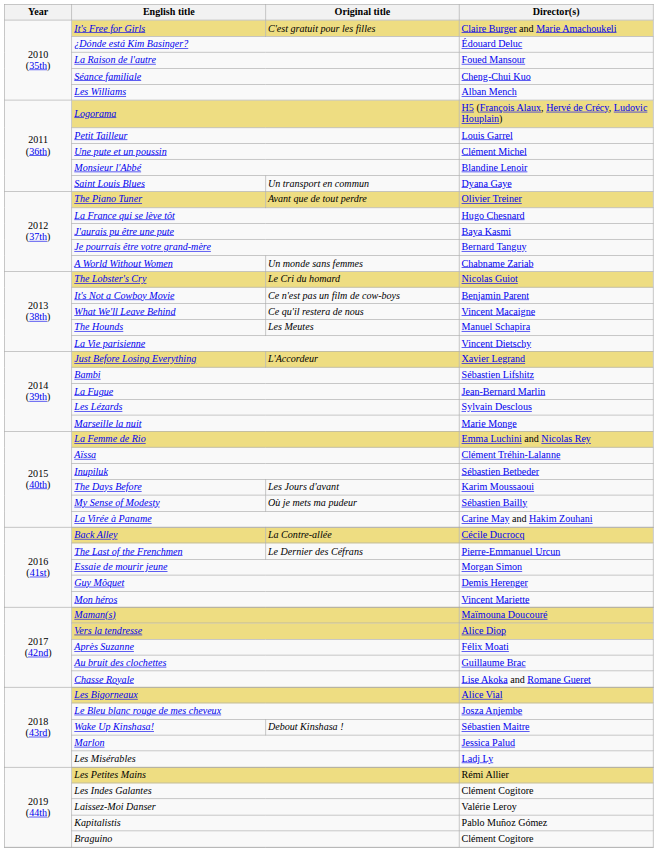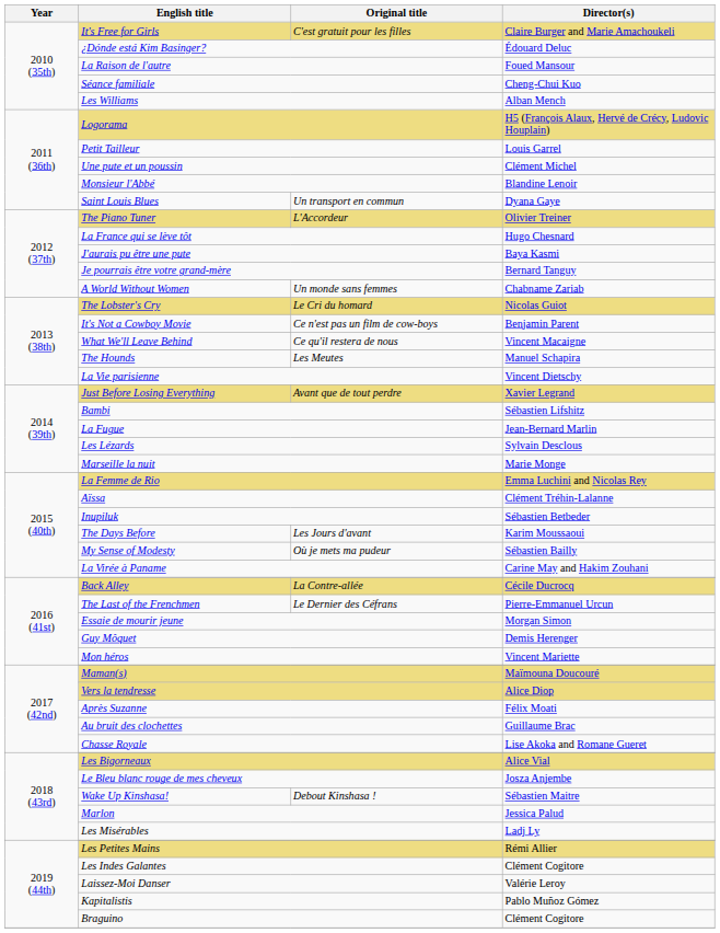 <table class="wikitable">
 <tr>
 <th width="100"><strong>Year</strong></th>
 <th width="300"><strong>English title</strong></th>
 <th width="300"><strong>Original title</strong></th>
 <th width="300"><strong>Director(s)</strong></th>
 </tr>
 <tr>
 <td rowspan="5" style="text-align:center;">2010<br>(<a href='#'>35th</a>)</td>
 <td style="background:#eedd82;"><em><a href='#'>It's Free for Girls</a></em></td>
 <td style="background:#eedd82;"><em>C'est gratuit pour les filles</em></td>
 <td style="background:#eedd82;"><a href='#'>Claire Burger</a> and <a href='#'>Marie Amachoukeli</a></td>
 </tr>
 <tr>
 <td colspan="2"><em><a href='#'>¿Dónde está Kim Basinger?</a></em></td>
 <td><a href='#'>Édouard Deluc</a></td>
 </tr>
 <tr>
 <td colspan="2"><em><a href='#'>La Raison de l'autre</a></em></td>
 <td><a href='#'>Foued Mansour</a></td>
 </tr>
 <tr>
 <td colspan="2"><em><a href='#'>Séance familiale</a></em></td>
 <td><a href='#'>Cheng-Chui Kuo</a></td>
 </tr>
 <tr>
 <td colspan="2"><em><a href='#'>Les Williams</a></em></td>
 <td><a href='#'>Alban Mench</a></td>
 </tr>
 <tr>
 <td rowspan="5" style="text-align:center;">2011<br>(<a href='#'>36th</a>)</td>
 <td colspan="2" style="background:#eedd82;"><em><a href='#'>Logorama</a></em></td>
 <td style="background:#eedd82;"><a href='#'>H5</a> (<a href='#'>François Alaux</a>, <a href='#'>Hervé de Crécy</a>, <a href='#'>Ludovic Houplain</a>)</td>
 </tr>
 <tr>
 <td colspan="2"><em><a href='#'>Petit Tailleur</a></em></td>
 <td><a href='#'>Louis Garrel</a></td>
 </tr>
 <tr>
 <td colspan="2"><em><a href='#'>Une pute et un poussin</a></em></td>
 <td><a href='#'>Clément Michel</a></td>
 </tr>
 <tr>
 <td colspan="2"><em><a href='#'>Monsieur l'Abbé</a></em></td>
 <td><a href='#'>Blandine Lenoir</a></td>
 </tr>
 <tr>
 <td><em><a href='#'>Saint Louis Blues</a></em></td>
 <td><em>Un transport en commun</em></td>
 <td><a href='#'>Dyana Gaye</a></td>
 </tr>
 <tr>
 <td rowspan="5" style="text-align:center;">2012<br>(<a href='#'>37th</a>)</td>
 <td style="background:#eedd82;"><em><a href='#'>The Piano Tuner</a></em></td>
-<td style="background:#eedd82;"><em>Avant que de tout perdre</em></td>
+<td style="background:#eedd82;"><em>L'Accordeur</em></td>
 <td style="background:#eedd82;"><a href='#'>Olivier Treiner</a></td>
 </tr>
 <tr>
 <td colspan="2"><em><a href='#'>La France qui se lève tôt</a></em></td>
 <td><a href='#'>Hugo Chesnard</a></td>
 </tr>
 <tr>
 <td colspan="2"><em><a href='#'>J'aurais pu être une pute</a></em></td>
 <td><a href='#'>Baya Kasmi</a></td>
 </tr>
 <tr>
 <td colspan="2"><em><a href='#'>Je pourrais être votre grand-mère</a></em></td>
 <td><a href='#'>Bernard Tanguy</a></td>
 </tr>
 <tr>
 <td><em><a href='#'>A World Without Women</a></em></td>
 <td><em>Un monde sans femmes</em></td>
 <td><a href='#'>Chabname Zariab</a></td>
 </tr>
 <tr>
 <td rowspan="5" style="text-align:center;">2013<br>(<a href='#'>38th</a>)</td>
 <td style="background:#eedd82;"><em><a href='#'>The Lobster's Cry</a></em></td>
 <td style="background:#eedd82;"><em>Le Cri du homard</em></td>
 <td style="background:#eedd82;"><a href='#'>Nicolas Guiot</a></td>
 </tr>
 <tr>
 <td><em><a href='#'>It's Not a Cowboy Movie</a></em></td>
 <td><em>Ce n'est pas un film de cow-boys</em></td>
 <td><a href='#'>Benjamin Parent</a></td>
 </tr>
 <tr>
 <td><em><a href='#'>What We'll Leave Behind</a></em></td>
 <td><em>Ce qu'il restera de nous</em></td>
 <td><a href='#'>Vincent Macaigne</a></td>
 </tr>
 <tr>
 <td><em><a href='#'>The Hounds</a></em></td>
 <td><em>Les Meutes</em></td>
 <td><a href='#'>Manuel Schapira</a></td>
 </tr>
 <tr>
 <td colspan="2"><em><a href='#'>La Vie parisienne</a></em></td>
 <td><a href='#'>Vincent Dietschy</a></td>
 </tr>
 <tr>
 <td rowspan="5" style="text-align:center;">2014<br>(<a href='#'>39th</a>)</td>
 <td style="background:#eedd82;"><em><a href='#'>Just Before Losing Everything</a></em></td>
-<td style="background:#eedd82;"><em>L'Accordeur</em></td>
+<td style="background:#eedd82;"><em>Avant que de tout perdre</em></td>
 <td style="background:#eedd82;"><a href='#'>Xavier Legrand</a></td>
 </tr>
 <tr>
 <td colspan="2"><em><a href='#'>Bambi</a></em></td>
 <td><a href='#'>Sébastien Lifshitz</a></td>
 </tr>
 <tr>
 <td colspan="2"><em><a href='#'>La Fugue</a></em></td>
 <td><a href='#'>Jean-Bernard Marlin</a></td>
 </tr>
 <tr>
 <td colspan="2"><em><a href='#'>Les Lézards</a></em></td>
 <td><a href='#'>Sylvain Desclous</a></td>
 </tr>
 <tr>
 <td colspan="2"><em><a href='#'>Marseille la nuit</a></em></td>
 <td><a href='#'>Marie Monge</a></td>
 </tr>
 <tr>
 <td rowspan="6" style="text-align:center;">2015<br>(<a href='#'>40th</a>)</td>
 <td colspan="2" style="background:#eedd82;"><em><a href='#'>La Femme de Rio</a></em></td>
 <td style="background:#eedd82;"><a href='#'>Emma Luchini</a> and <a href='#'>Nicolas Rey</a></td>
 </tr>
 <tr>
 <td colspan="2"><em><a href='#'>Aïssa</a></em></td>
 <td><a href='#'>Clément Tréhin-Lalanne</a></td>
 </tr>
 <tr>
 <td colspan="2"><em><a href='#'>Inupiluk</a></em></td>
 <td><a href='#'>Sébastien Betbeder</a></td>
 </tr>
 <tr>
 <td><em><a href='#'>The Days Before</a></em></td>
 <td><em>Les Jours d'avant</em></td>
 <td><a href='#'>Karim Moussaoui</a></td>
 </tr>
 <tr>
 <td><em><a href='#'>My Sense of Modesty</a></em></td>
 <td><em>Où je mets ma pudeur</em></td>
 <td><a href='#'>Sébastien Bailly</a></td>
 </tr>
 <tr>
 <td colspan="2"><em><a href='#'>La Virée à Paname</a></em></td>
 <td><a href='#'>Carine May</a> and <a href='#'>Hakim Zouhani</a></td>
 </tr>
 <tr>
 <td rowspan="6" style="text-align:center;">2016<br>(<a href='#'>41st</a>)</td>
 </tr>
 <tr style="background:#eedd82;">
 <td><em><a href='#'>Back Alley</a></em></td>
 <td><em>La Contre-allée</em></td>
 <td><a href='#'>Cécile Ducrocq</a></td>
 </tr>
 <tr>
 <td><em><a href='#'>The Last of the Frenchmen</a></em></td>
 <td><em>Le Dernier des Céfrans</em></td>
 <td><a href='#'>Pierre-Emmanuel Urcun</a></td>
 </tr>
 <tr>
 <td colspan="2"><em><a href='#'>Essaie de mourir jeune</a></em></td>
 <td><a href='#'>Morgan Simon</a></td>
 </tr>
 <tr>
 <td colspan="2"><em><a href='#'>Guy Môquet</a></em></td>
 <td><a href='#'>Demis Herenger</a></td>
 </tr>
 <tr>
 <td colspan="2"><em><a href='#'>Mon héros</a></em></td>
 <td><a href='#'>Vincent Mariette</a></td>
 </tr>
 <tr>
 <td rowspan="6" style="text-align:center;">2017<br>(<a href='#'>42nd</a>)</td>
 </tr>
 <tr style="background:#eedd82;">
 <td colspan="2"><em><a href='#'>Maman(s)</a></em></td>
 <td><a href='#'>Maïmouna Doucouré</a></td>
 </tr>
 <tr style="background:#eedd82;">
 <td colspan="2"><em><a href='#'>Vers la tendresse</a></em></td>
 <td><a href='#'>Alice Diop</a></td>
 </tr>
 <tr>
 <td colspan="2"><em><a href='#'>Après Suzanne</a></em></td>
 <td><a href='#'>Félix Moati</a></td>
 </tr>
 <tr>
 <td colspan="2"><em><a href='#'>Au bruit des clochettes</a></em></td>
 <td><a href='#'>Guillaume Brac</a></td>
 </tr>
 <tr>
 <td colspan="2"><em><a href='#'>Chasse Royale</a></em></td>
 <td><a href='#'>Lise Akoka</a> and <a href='#'>Romane Gueret</a></td>
 </tr>
 <tr>
 <td rowspan="6" style="text-align:center;">2018<br>(<a href='#'>43rd</a>)</td>
 </tr>
 <tr style="background:#eedd82;">
 <td colspan="2"><em><a href='#'>Les Bigorneaux</a></em></td>
 <td><a href='#'>Alice Vial</a></td>
 </tr>
 <tr>
 <td colspan="2"><em><a href='#'>Le Bleu blanc rouge de mes cheveux</a></em></td>
 <td><a href='#'>Josza Anjembe</a></td>
 </tr>
 <tr>
 <td><em><a href='#'>Wake Up Kinshasa!</a></em></td>
 <td><em>Debout Kinshasa !</em></td>
 <td><a href='#'>Sébastien Maitre</a></td>
 </tr>
 <tr>
 <td colspan="2"><em><a href='#'>Marlon</a></em></td>
 <td><a href='#'>Jessica Palud</a></td>
 </tr>
 <tr>
 <td colspan="2"><em>Les Misérables</em></td>
 <td><a href='#'>Ladj Ly</a></td>
 </tr>
 <tr>
 <td rowspan="6" style="text-align:center;">2019<br>(<a href='#'>44th</a>)</td>
 </tr>
 <tr style="background:#eedd82;">
 <td colspan="2"><em>Les Petites Mains</em></td>
 <td>Rémi Allier</td>
 </tr>
 <tr>
 <td colspan="2"><em>Les Indes Galantes</em></td>
 <td>Clément Cogitore</td>
 </tr>
 <tr>
 <td colspan="2"><em>Laissez-Moi Danser</em></td>
 <td>Valérie Leroy</td>
 </tr>
 <tr>
 <td colspan="2"><em>Kapitalistis</em></td>
 <td>Pablo Muñoz Gómez</td>
 </tr>
 <tr>
 <td colspan="2"><em>Braguino</em></td>
 <td>Clément Cogitore</td>
 </tr>
 <tr>
 </tr>
 </table>
